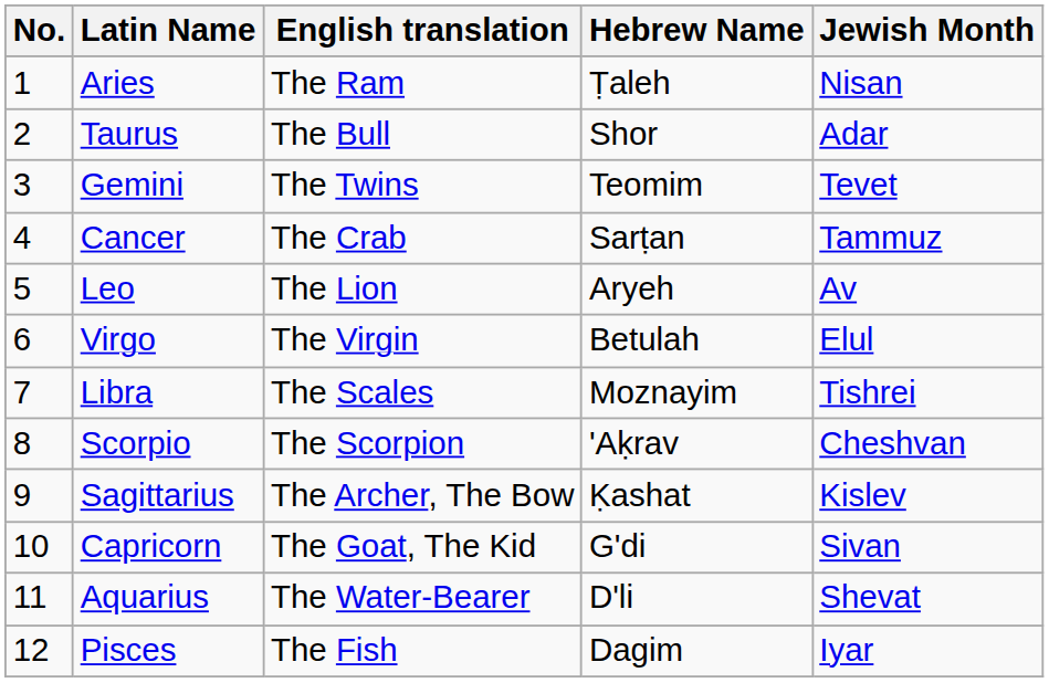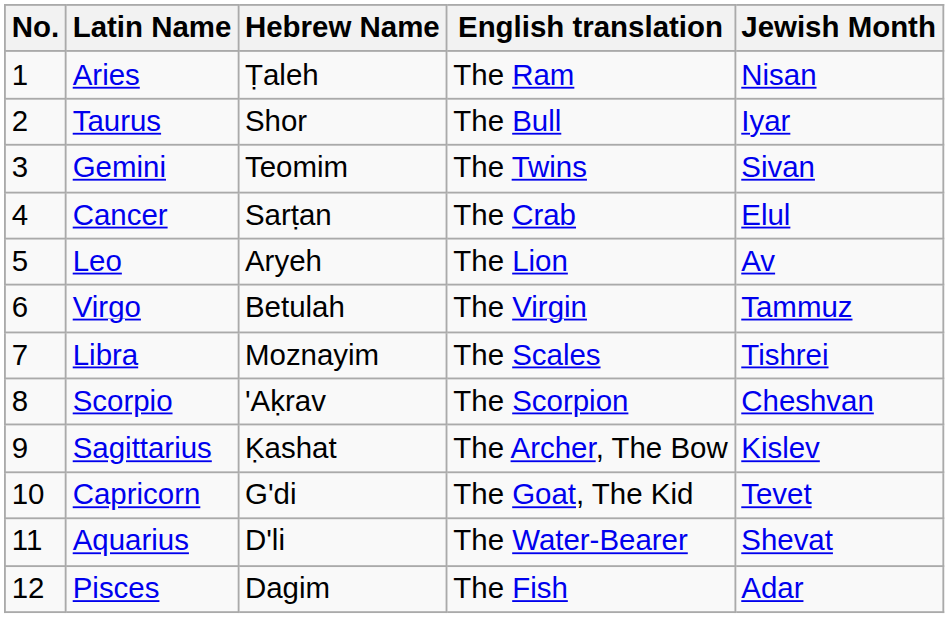 <table class="wikitable">
 <tr>
 <th>No.</th>
 <th>Latin Name</th>
+<th>Hebrew Name</th>
 <th>English translation</th>
-<th>Hebrew Name</th>
 <th>Jewish Month</th>
 </tr>
 <tr>
 <td>1</td>
 <td><a href='#'>Aries</a></td>
+<td>Ṭaleh</td>
 <td>The <a href='#'>Ram</a></td>
-<td>Ṭaleh</td>
 <td><a href='#'>Nisan</a></td>
 </tr>
 <tr>
 <td>2</td>
 <td><a href='#'>Taurus</a></td>
+<td>Shor</td>
 <td>The <a href='#'>Bull</a></td>
-<td>Shor</td>
-<td><a href='#'>Adar</a></td>
+<td><a href='#'>Iyar</a></td>
 </tr>
 <tr>
 <td>3</td>
 <td><a href='#'>Gemini</a></td>
+<td>Teomim</td>
 <td>The <a href='#'>Twins</a></td>
-<td>Teomim</td>
-<td><a href='#'>Tevet</a></td>
+<td><a href='#'>Sivan</a></td>
 </tr>
 <tr>
 <td>4</td>
 <td><a href='#'>Cancer</a></td>
+<td>Sarṭan</td>
 <td>The <a href='#'>Crab</a></td>
-<td>Sarṭan</td>
-<td><a href='#'>Tammuz</a></td>
+<td><a href='#'>Elul</a></td>
 </tr>
 <tr>
 <td>5</td>
 <td><a href='#'>Leo</a></td>
+<td>Aryeh</td>
 <td>The <a href='#'>Lion</a></td>
-<td>Aryeh</td>
 <td><a href='#'>Av</a></td>
 </tr>
 <tr>
 <td>6</td>
 <td><a href='#'>Virgo</a></td>
+<td>Betulah</td>
 <td>The <a href='#'>Virgin</a></td>
-<td>Betulah</td>
-<td><a href='#'>Elul</a></td>
+<td><a href='#'>Tammuz</a></td>
 </tr>
 <tr>
 <td>7</td>
 <td><a href='#'>Libra</a></td>
+<td>Moznayim</td>
 <td>The <a href='#'>Scales</a></td>
-<td>Moznayim</td>
 <td><a href='#'>Tishrei</a></td>
 </tr>
 <tr>
 <td>8</td>
 <td><a href='#'>Scorpio</a></td>
+<td>'Aḳrav</td>
 <td>The <a href='#'>Scorpion</a></td>
-<td>'Aḳrav</td>
 <td><a href='#'>Cheshvan</a></td>
 </tr>
 <tr>
 <td>9</td>
 <td><a href='#'>Sagittarius</a></td>
+<td>Ḳashat</td>
 <td>The <a href='#'>Archer</a>, The Bow</td>
-<td>Ḳashat</td>
 <td><a href='#'>Kislev</a></td>
 </tr>
 <tr>
 <td>10</td>
 <td><a href='#'>Capricorn</a></td>
+<td>G'di</td>
 <td>The <a href='#'>Goat</a>, The Kid</td>
-<td>G'di</td>
-<td><a href='#'>Sivan</a></td>
+<td><a href='#'>Tevet</a></td>
 </tr>
 <tr>
 <td>11</td>
 <td><a href='#'>Aquarius</a></td>
+<td>D'li</td>
 <td>The <a href='#'>Water-Bearer</a></td>
-<td>D'li</td>
 <td><a href='#'>Shevat</a></td>
 </tr>
 <tr>
 <td>12</td>
 <td><a href='#'>Pisces</a></td>
+<td>Dagim</td>
 <td>The <a href='#'>Fish</a></td>
-<td>Dagim</td>
-<td><a href='#'>Iyar</a></td>
+<td><a href='#'>Adar</a></td>
 </tr>
 </table>
